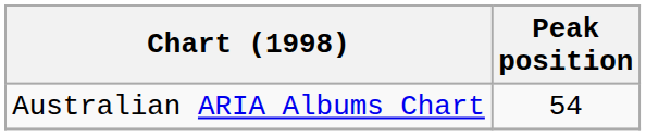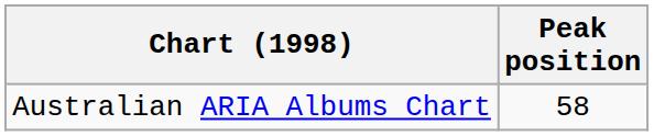 <table class="wikitable">
 <tr>
 <th>Chart (1998)</th>
 <th>Peak <br>position</th>
 </tr>
 <tr>
 <td>Australian <a href='#'>ARIA Albums Chart</a></td>
-<td align="center">54</td>
+<td align="center">58</td>
 </tr>
 </table>
